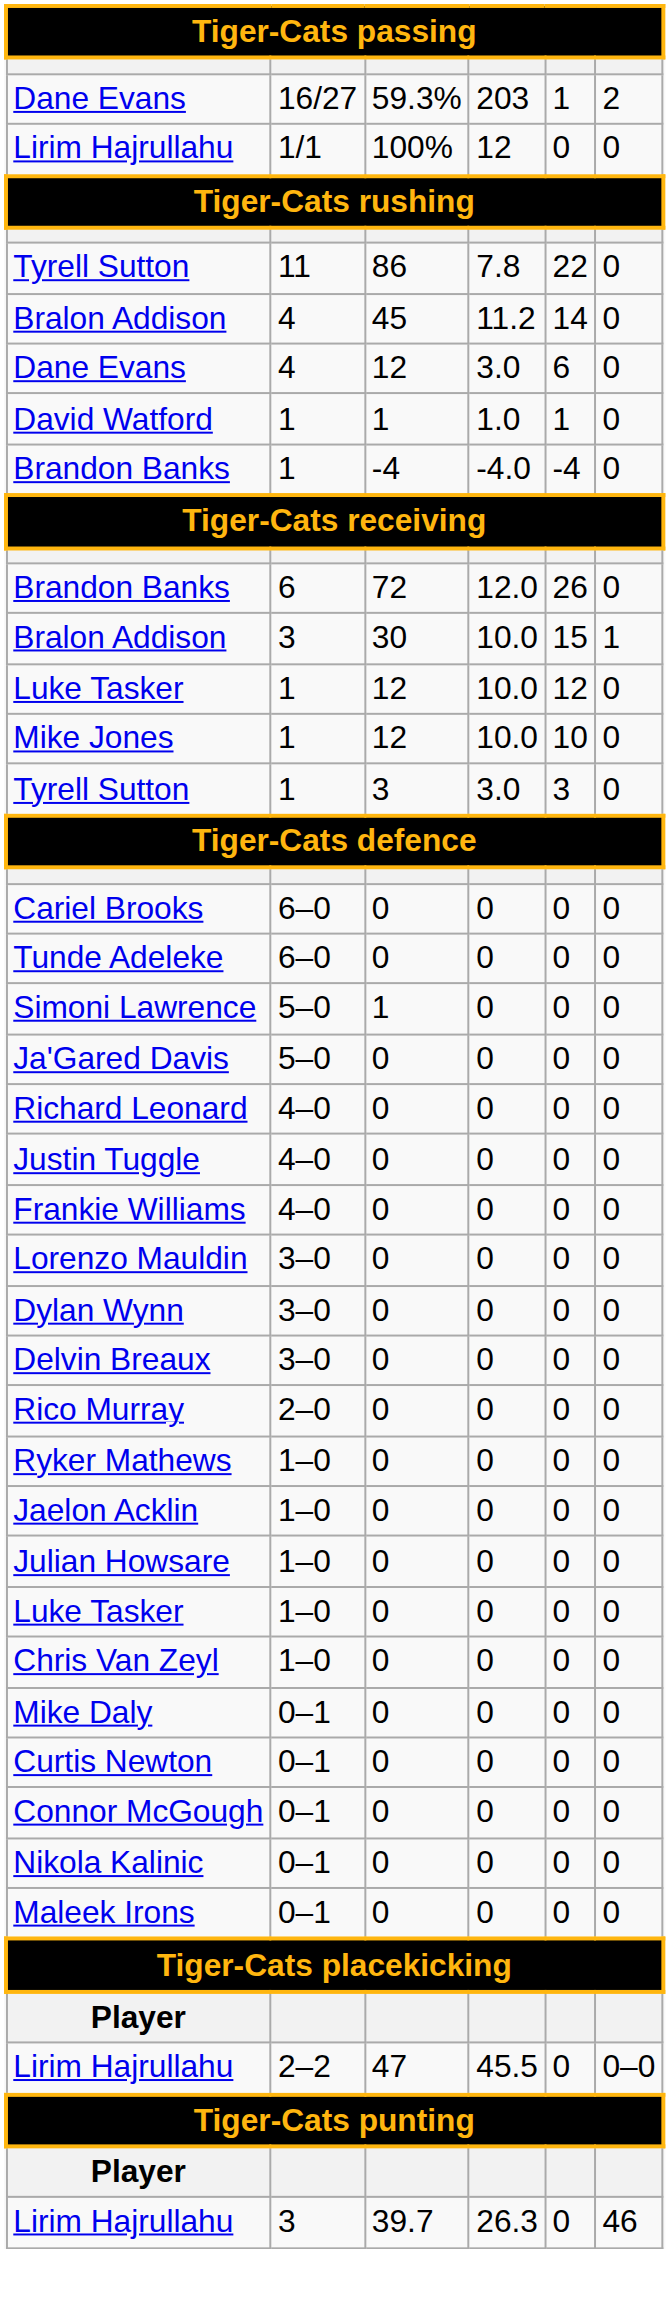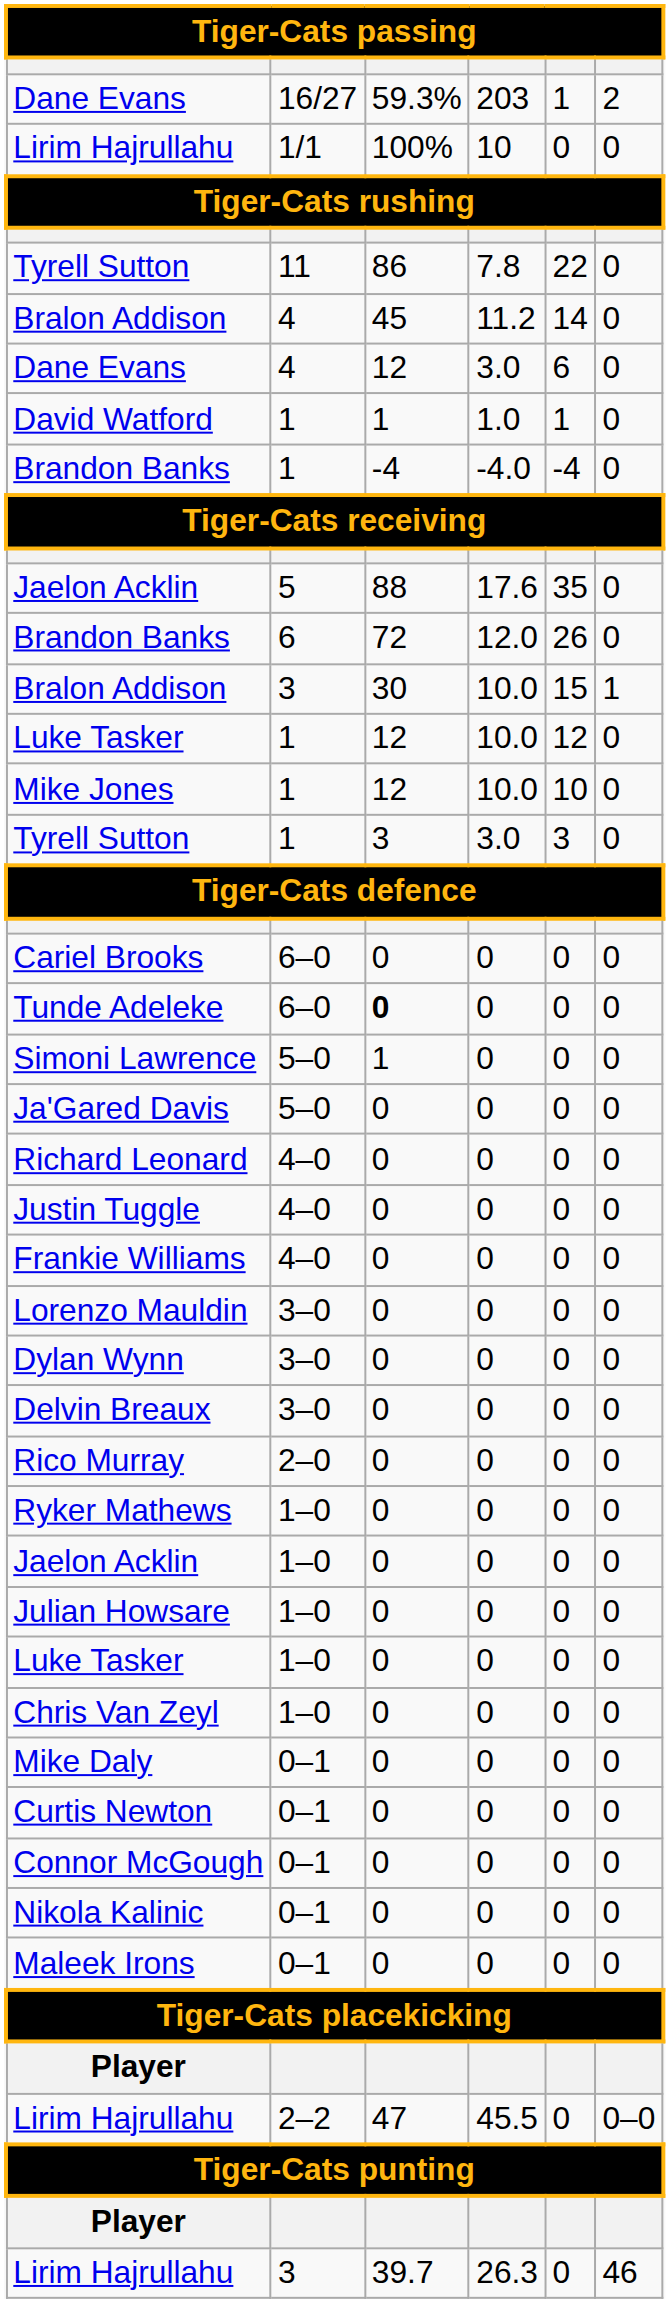 <table class="wikitable">
 <tr>
 <th colspan="6" style="background:black;color:#FFB60F;border:2px solid #FFB60F;">Tiger-Cats passing</th>
 </tr>
 <tr>
 <th></th>
 <th></th>
 <th></th>
 <th></th>
 <th></th>
 <th></th>
 </tr>
 <tr>
 <td><a href='#'>Dane Evans</a></td>
 <td>16/27</td>
 <td>59.3%</td>
 <td>203</td>
 <td>1</td>
 <td>2</td>
 </tr>
 <tr>
 <td><a href='#'>Lirim Hajrullahu</a></td>
 <td>1/1</td>
 <td>100%</td>
-<td>12</td>
+<td>10</td>
 <td>0</td>
 <td>0</td>
 </tr>
 <tr>
 <th colspan="6" style="background:black;color:#FFB60F;border:2px solid #FFB60F;">Tiger-Cats rushing</th>
 </tr>
 <tr>
 <th></th>
 <th></th>
 <th></th>
 <th></th>
 <th></th>
 <th></th>
 </tr>
 <tr>
 <td><a href='#'>Tyrell Sutton</a></td>
 <td>11</td>
 <td>86</td>
 <td>7.8</td>
 <td>22</td>
 <td>0</td>
 </tr>
 <tr>
 <td><a href='#'>Bralon Addison</a></td>
 <td>4</td>
 <td>45</td>
 <td>11.2</td>
 <td>14</td>
 <td>0</td>
 </tr>
 <tr>
 <td><a href='#'>Dane Evans</a></td>
 <td>4</td>
 <td>12</td>
 <td>3.0</td>
 <td>6</td>
 <td>0</td>
 </tr>
 <tr>
 <td><a href='#'>David Watford</a></td>
 <td>1</td>
 <td>1</td>
 <td>1.0</td>
 <td>1</td>
 <td>0</td>
 </tr>
 <tr>
 <td><a href='#'>Brandon Banks</a></td>
 <td>1</td>
 <td>-4</td>
 <td>-4.0</td>
 <td>-4</td>
 <td>0</td>
 </tr>
 <tr>
 <th colspan="6" style="background:black;color:#FFB60F;border:2px solid #FFB60F;">Tiger-Cats receiving</th>
 </tr>
 <tr>
 <th></th>
 <th></th>
 <th></th>
 <th></th>
 <th></th>
 <th></th>
 </tr>
 <tr>
+<td><a href='#'>Jaelon Acklin</a></td>
+<td>5</td>
+<td>88</td>
+<td>17.6</td>
+<td>35</td>
+<td>0</td>
+</tr>
+<tr>
 <td><a href='#'>Brandon Banks</a></td>
 <td>6</td>
 <td>72</td>
 <td>12.0</td>
 <td>26</td>
 <td>0</td>
 </tr>
 <tr>
 <td><a href='#'>Bralon Addison</a></td>
 <td>3</td>
 <td>30</td>
 <td>10.0</td>
 <td>15</td>
 <td>1</td>
 </tr>
 <tr>
 <td><a href='#'>Luke Tasker</a></td>
 <td>1</td>
 <td>12</td>
 <td>10.0</td>
 <td>12</td>
 <td>0</td>
 </tr>
 <tr>
 <td><a href='#'>Mike Jones</a></td>
 <td>1</td>
 <td>12</td>
 <td>10.0</td>
 <td>10</td>
 <td>0</td>
 </tr>
 <tr>
 <td><a href='#'>Tyrell Sutton</a></td>
 <td>1</td>
 <td>3</td>
 <td>3.0</td>
 <td>3</td>
 <td>0</td>
 </tr>
 <tr>
 <th colspan="6" style="background:black;color:#FFB60F;border:2px solid #FFB60F;">Tiger-Cats defence</th>
 </tr>
 <tr>
 <th></th>
 <th></th>
 <th></th>
 <th></th>
 <th></th>
 <th></th>
 </tr>
 <tr>
 <td><a href='#'>Cariel Brooks</a></td>
 <td>6–0</td>
 <td>0</td>
 <td>0</td>
 <td>0</td>
 <td>0</td>
 </tr>
 <tr>
 <td><a href='#'>Tunde Adeleke</a></td>
 <td>6–0</td>
-<td>0</td>
+<td><strong>0</strong></td>
 <td>0</td>
 <td>0</td>
 <td>0</td>
 </tr>
 <tr>
 <td><a href='#'>Simoni Lawrence</a></td>
 <td>5–0</td>
 <td>1</td>
 <td>0</td>
 <td>0</td>
 <td>0</td>
 </tr>
 <tr>
 <td><a href='#'>Ja'Gared Davis</a></td>
 <td>5–0</td>
 <td>0</td>
 <td>0</td>
 <td>0</td>
 <td>0</td>
 </tr>
 <tr>
 <td><a href='#'>Richard Leonard</a></td>
 <td>4–0</td>
 <td>0</td>
 <td>0</td>
 <td>0</td>
 <td>0</td>
 </tr>
 <tr>
 <td><a href='#'>Justin Tuggle</a></td>
 <td>4–0</td>
 <td>0</td>
 <td>0</td>
 <td>0</td>
 <td>0</td>
 </tr>
 <tr>
 <td><a href='#'>Frankie Williams</a></td>
 <td>4–0</td>
 <td>0</td>
 <td>0</td>
 <td>0</td>
 <td>0</td>
 </tr>
 <tr>
 <td><a href='#'>Lorenzo Mauldin</a></td>
 <td>3–0</td>
 <td>0</td>
 <td>0</td>
 <td>0</td>
 <td>0</td>
 </tr>
 <tr>
 <td><a href='#'>Dylan Wynn</a></td>
 <td>3–0</td>
 <td>0</td>
 <td>0</td>
 <td>0</td>
 <td>0</td>
 </tr>
 <tr>
 <td><a href='#'>Delvin Breaux</a></td>
 <td>3–0</td>
 <td>0</td>
 <td>0</td>
 <td>0</td>
 <td>0</td>
 </tr>
 <tr>
 <td><a href='#'>Rico Murray</a></td>
 <td>2–0</td>
 <td>0</td>
 <td>0</td>
 <td>0</td>
 <td>0</td>
 </tr>
 <tr>
 <td><a href='#'>Ryker Mathews</a></td>
 <td>1–0</td>
 <td>0</td>
 <td>0</td>
 <td>0</td>
 <td>0</td>
 </tr>
 <tr>
 <td><a href='#'>Jaelon Acklin</a></td>
 <td>1–0</td>
 <td>0</td>
 <td>0</td>
 <td>0</td>
 <td>0</td>
 </tr>
 <tr>
 <td><a href='#'>Julian Howsare</a></td>
 <td>1–0</td>
 <td>0</td>
 <td>0</td>
 <td>0</td>
 <td>0</td>
 </tr>
 <tr>
 <td><a href='#'>Luke Tasker</a></td>
 <td>1–0</td>
 <td>0</td>
 <td>0</td>
 <td>0</td>
 <td>0</td>
 </tr>
 <tr>
 <td><a href='#'>Chris Van Zeyl</a></td>
 <td>1–0</td>
 <td>0</td>
 <td>0</td>
 <td>0</td>
 <td>0</td>
 </tr>
 <tr>
 <td><a href='#'>Mike Daly</a></td>
 <td>0–1</td>
 <td>0</td>
 <td>0</td>
 <td>0</td>
 <td>0</td>
 </tr>
 <tr>
 <td><a href='#'>Curtis Newton</a></td>
 <td>0–1</td>
 <td>0</td>
 <td>0</td>
 <td>0</td>
 <td>0</td>
 </tr>
 <tr>
 <td><a href='#'>Connor McGough</a></td>
 <td>0–1</td>
 <td>0</td>
 <td>0</td>
 <td>0</td>
 <td>0</td>
 </tr>
 <tr>
 <td><a href='#'>Nikola Kalinic</a></td>
 <td>0–1</td>
 <td>0</td>
 <td>0</td>
 <td>0</td>
 <td>0</td>
 </tr>
 <tr>
 <td><a href='#'>Maleek Irons</a></td>
 <td>0–1</td>
 <td>0</td>
 <td>0</td>
 <td>0</td>
 <td>0</td>
 </tr>
 <tr>
 <th colspan="6" style="background:black;color:#FFB60F;border:2px solid #FFB60F;">Tiger-Cats placekicking</th>
 </tr>
 <tr>
 <th>Player</th>
 <th></th>
 <th></th>
 <th></th>
 <th></th>
 <th></th>
 </tr>
 <tr>
 <td><a href='#'>Lirim Hajrullahu</a></td>
 <td>2–2</td>
 <td>47</td>
 <td>45.5</td>
 <td>0</td>
 <td>0–0</td>
 </tr>
 <tr>
 <th colspan="6" style="background:black;color:#FFB60F;border:2px solid #FFB60F;">Tiger-Cats punting</th>
 </tr>
 <tr>
 <th>Player</th>
 <th></th>
 <th></th>
 <th></th>
 <th></th>
 <th></th>
 </tr>
 <tr>
 <td><a href='#'>Lirim Hajrullahu</a></td>
 <td>3</td>
 <td>39.7</td>
 <td>26.3</td>
 <td>0</td>
 <td>46</td>
 </tr>
 </table>
